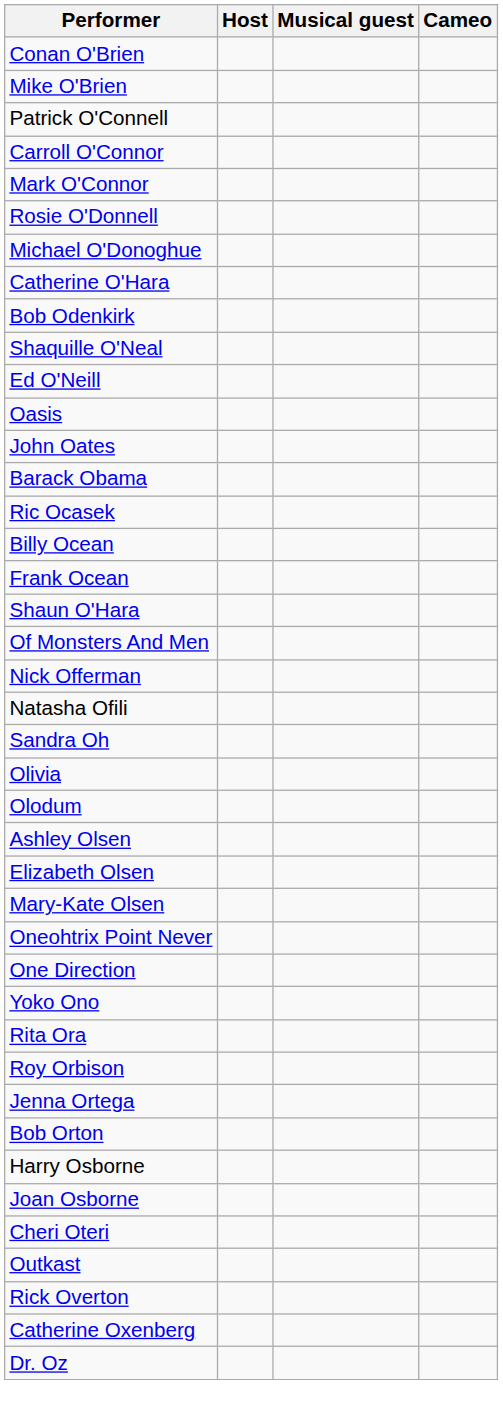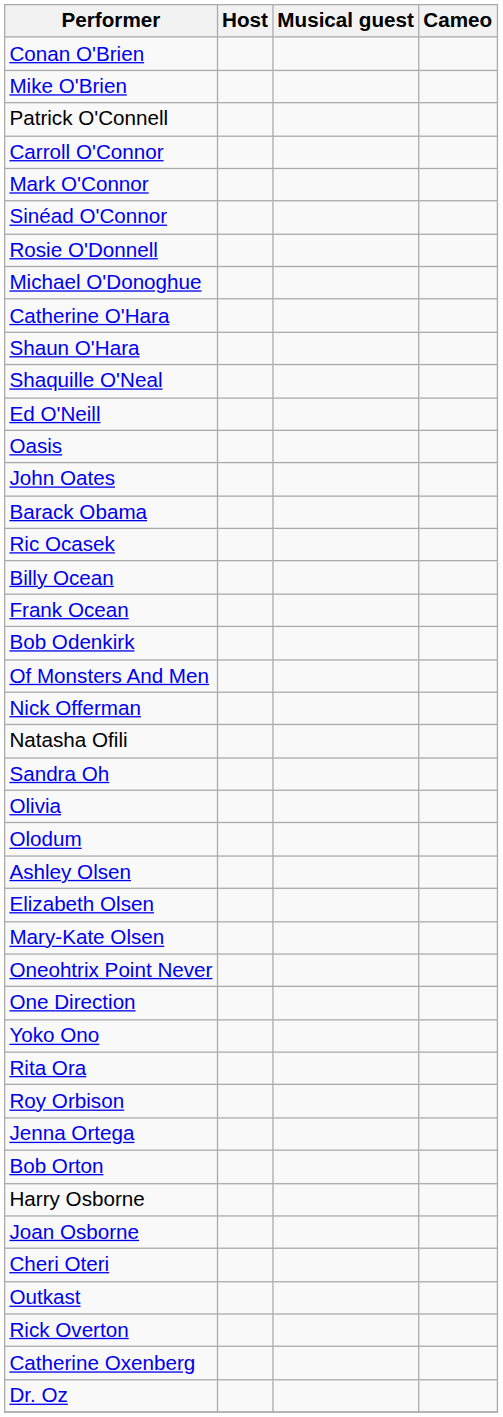 <table class="wikitable sortable">
 <tr>
 <th>Performer</th>
 <th>Host</th>
 <th>Musical guest</th>
 <th>Cameo</th>
 </tr>
 <tr>
 <td><a href='#'>Conan O'Brien</a></td>
 <td align="center"></td>
 <td align="center"></td>
 <td align="center"></td>
 </tr>
 <tr>
 <td><a href='#'>Mike O'Brien</a></td>
 <td align="center"></td>
 <td align="center"></td>
 <td align="center"></td>
 </tr>
 <tr>
 <td>Patrick O'Connell</td>
 <td align="center"></td>
 <td align="center"></td>
 <td align="center"></td>
 </tr>
 <tr>
 <td><a href='#'>Carroll O'Connor</a></td>
 <td align="center"></td>
 <td align="center"></td>
 <td align="center"></td>
 </tr>
 <tr>
 <td><a href='#'>Mark O'Connor</a></td>
 <td align="center"></td>
 <td align="center"></td>
 <td align="center"></td>
 </tr>
 <tr>
+<td><a href='#'>Sinéad O'Connor</a></td>
+<td align="center"></td>
+<td align="center"></td>
+<td align="center"></td>
+</tr>
+<tr>
 <td><a href='#'>Rosie O'Donnell</a></td>
 <td align="center"></td>
 <td align="center"></td>
 <td align="center"></td>
 </tr>
 <tr>
 <td><a href='#'>Michael O'Donoghue</a></td>
 <td align="center"></td>
 <td align="center"></td>
 <td align="center"></td>
 </tr>
 <tr>
 <td><a href='#'>Catherine O'Hara</a></td>
 <td align="center"></td>
 <td align="center"></td>
 <td align="center"></td>
 </tr>
 <tr>
-<td><a href='#'>Bob Odenkirk</a></td>
+<td><a href='#'>Shaun O'Hara</a></td>
 <td align="center"></td>
 <td align="center"></td>
 <td align="center"></td>
 </tr>
 <tr>
 <td><a href='#'>Shaquille O'Neal</a></td>
 <td align="center"></td>
 <td align="center"></td>
 <td align="center"></td>
 </tr>
 <tr>
 <td><a href='#'>Ed O'Neill</a></td>
 <td align="center"></td>
 <td align="center"></td>
 <td align="center"></td>
 </tr>
 <tr>
 <td><a href='#'>Oasis</a></td>
 <td align="center"></td>
 <td align="center"></td>
 <td align="center"></td>
 </tr>
 <tr>
 <td><a href='#'>John Oates</a></td>
 <td align="center"></td>
 <td align="center"></td>
 <td align="center"></td>
 </tr>
 <tr>
 <td><a href='#'>Barack Obama</a></td>
 <td align="center"></td>
 <td align="center"></td>
 <td align="center"></td>
 </tr>
 <tr>
 <td><a href='#'>Ric Ocasek</a></td>
 <td align="center"></td>
 <td align="center"></td>
 <td align="center"></td>
 </tr>
 <tr>
 <td><a href='#'>Billy Ocean</a></td>
 <td align="center"></td>
 <td align="center"></td>
 <td align="center"></td>
 </tr>
 <tr>
 <td><a href='#'>Frank Ocean</a></td>
 <td align="center"></td>
 <td align="center"></td>
 <td align="center"></td>
 </tr>
 <tr>
-<td><a href='#'>Shaun O'Hara</a></td>
+<td><a href='#'>Bob Odenkirk</a></td>
 <td align="center"></td>
 <td align="center"></td>
 <td align="center"></td>
 </tr>
 <tr>
 <td><a href='#'>Of Monsters And Men</a></td>
 <td align="center"></td>
 <td align="center"></td>
 <td align="center"></td>
 </tr>
 <tr>
 <td><a href='#'>Nick Offerman</a></td>
 <td align="center"></td>
 <td align="center"></td>
 <td align="center"></td>
 </tr>
 <tr>
 <td>Natasha Ofili</td>
 <td align="center"></td>
 <td align="center"></td>
 <td align="center"></td>
 </tr>
 <tr>
 <td><a href='#'>Sandra Oh</a></td>
 <td align="center"></td>
 <td align="center"></td>
 <td align="center"></td>
 </tr>
 <tr>
 <td><a href='#'>Olivia</a></td>
 <td align="center"></td>
 <td align="center"></td>
 <td align="center"></td>
 </tr>
 <tr>
 <td><a href='#'>Olodum</a></td>
 <td align="center"></td>
 <td align="center"></td>
 <td align="center"></td>
 </tr>
 <tr>
 <td><a href='#'>Ashley Olsen</a></td>
 <td align="center"></td>
 <td align="center"></td>
 <td align="center"></td>
 </tr>
 <tr>
 <td><a href='#'>Elizabeth Olsen</a></td>
 <td align="center"></td>
 <td align="center"></td>
 <td align="center"></td>
 </tr>
 <tr>
 <td><a href='#'>Mary-Kate Olsen</a></td>
 <td align="center"></td>
 <td align="center"></td>
 <td align="center"></td>
 </tr>
 <tr>
 <td><a href='#'>Oneohtrix Point Never</a></td>
 <td align="center"></td>
 <td align="center"></td>
 <td align="center"></td>
 </tr>
 <tr>
 <td><a href='#'>One Direction</a></td>
 <td align="center"></td>
 <td align="center"></td>
 <td align="center"></td>
 </tr>
 <tr>
 <td><a href='#'>Yoko Ono</a></td>
 <td align="center"></td>
 <td align="center"></td>
 <td align="center"></td>
 </tr>
 <tr>
 <td><a href='#'>Rita Ora</a></td>
 <td align="center"></td>
 <td align="center"></td>
 <td align="center"></td>
 </tr>
 <tr>
 <td><a href='#'>Roy Orbison</a></td>
 <td align="center"></td>
 <td align="center"></td>
 <td align="center"></td>
 </tr>
 <tr>
 <td><a href='#'>Jenna Ortega</a></td>
 <td align="center"></td>
 <td align="center"></td>
 <td align="center"></td>
 </tr>
 <tr>
 <td><a href='#'>Bob Orton</a></td>
 <td align="center"></td>
 <td align="center"></td>
 <td align="center"></td>
 </tr>
 <tr>
 <td>Harry Osborne</td>
 <td align="center"></td>
 <td align="center"></td>
 <td align="center"></td>
 </tr>
 <tr>
 <td><a href='#'>Joan Osborne</a></td>
 <td align="center"></td>
 <td align="center"></td>
 <td align="center"></td>
 </tr>
 <tr>
 <td><a href='#'>Cheri Oteri</a></td>
 <td align="center"></td>
 <td align="center"></td>
 <td align="center"></td>
 </tr>
 <tr>
 <td><a href='#'>Outkast</a></td>
 <td align="center"></td>
 <td align="center"></td>
 <td align="center"></td>
 </tr>
 <tr>
 <td><a href='#'>Rick Overton</a></td>
 <td align="center"></td>
 <td align="center"></td>
 <td align="center"></td>
 </tr>
 <tr>
 <td><a href='#'>Catherine Oxenberg</a></td>
 <td align="center"></td>
 <td align="center"></td>
 <td align="center"></td>
 </tr>
 <tr>
 <td><a href='#'>Dr. Oz</a></td>
 <td align="center"></td>
 <td align="center"></td>
 <td align="center"></td>
 </tr>
 <tr>
 </tr>
 </table>
